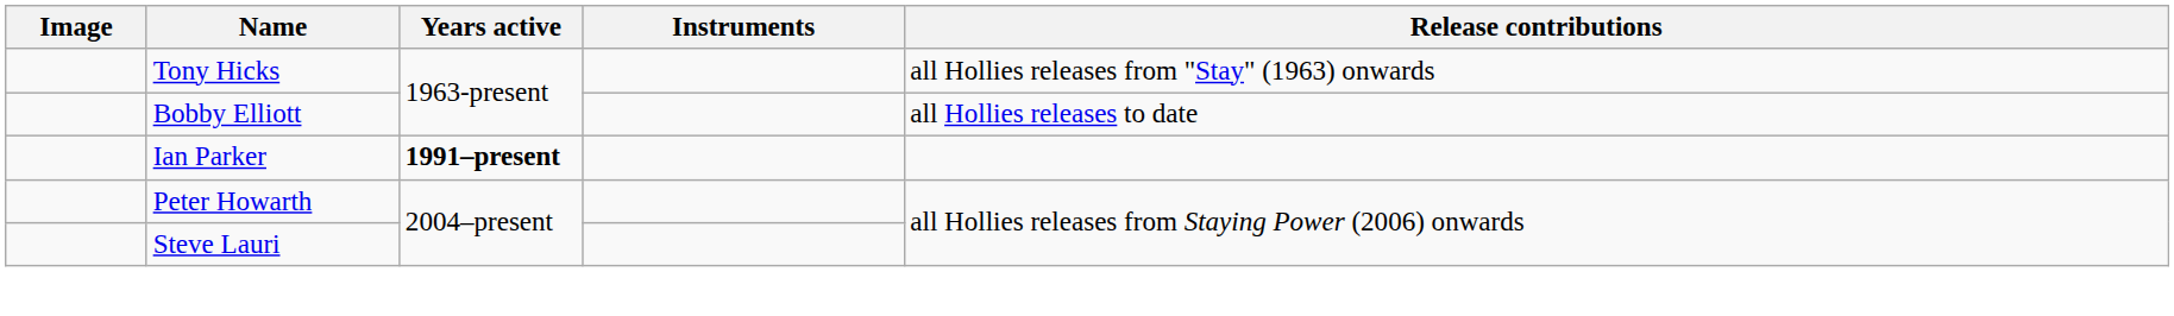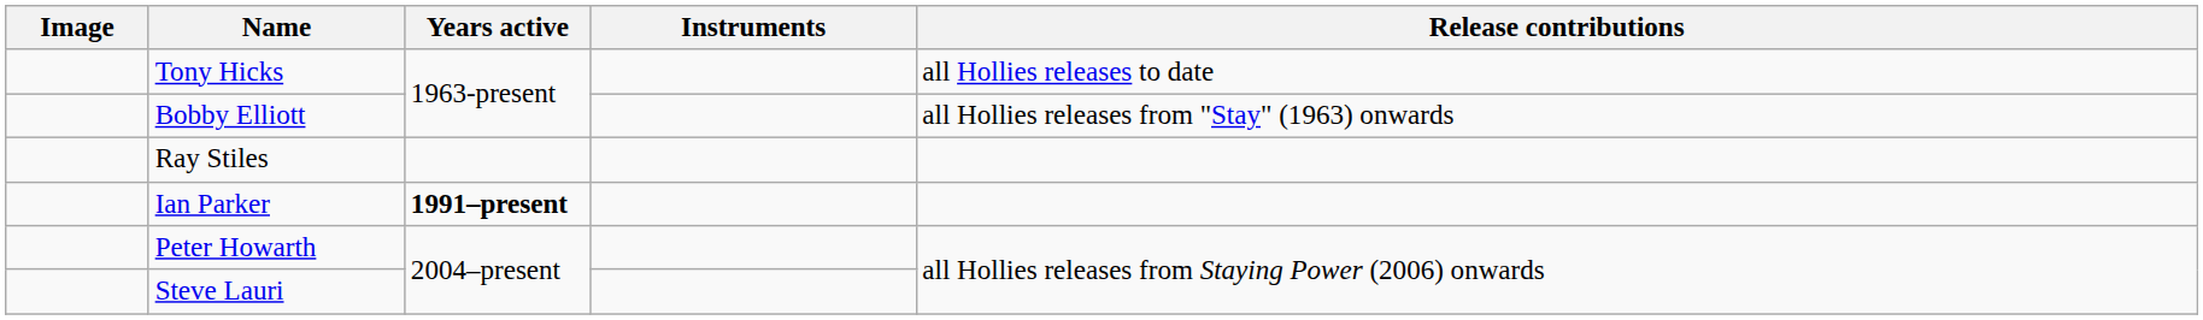 <table class="wikitable" border="1" width=100%>
 <tr>
 <th width="75">Image</th>
 <th width="140">Name</th>
 <th width="100">Years active</th>
 <th width="180">Instruments</th>
 <th>Release contributions</th>
 </tr>
 <tr>
 <td></td>
 <td><a href='#'>Tony Hicks</a></td>
 <td rowspan="2">1963-present</td>
 <td></td>
-<td>all Hollies releases from "<a href='#'>Stay</a>" (1963) onwards</td>
+<td>all <a href='#'>Hollies releases</a> to date</td>
 </tr>
 <tr>
 <td></td>
 <td><a href='#'>Bobby Elliott</a></td>
 <td></td>
-<td>all <a href='#'>Hollies releases</a> to date</td>
+<td>all Hollies releases from "<a href='#'>Stay</a>" (1963) onwards</td>
+</tr>
+<tr>
+<td></td>
+<td>Ray Stiles</td>
+<td></td>
+<td></td>
+<td></td>
 </tr>
 <tr>
 <td></td>
 <td><a href='#'>Ian Parker</a></td>
 <td><strong>1991–present</strong></td>
 <td></td>
 <td></td>
 </tr>
 <tr>
 <td></td>
 <td><a href='#'>Peter Howarth</a></td>
 <td rowspan="2">2004–present</td>
 <td></td>
 <td rowspan="2">all Hollies releases from <em>Staying Power</em> (2006) onwards</td>
 </tr>
 <tr>
 <td></td>
 <td><a href='#'>Steve Lauri</a></td>
 <td></td>
 </tr>
 </table>
